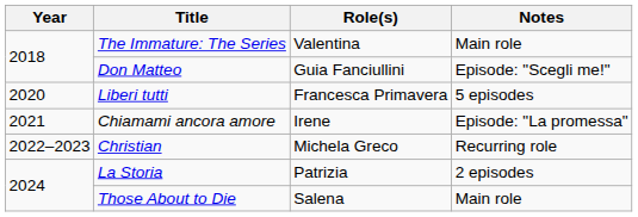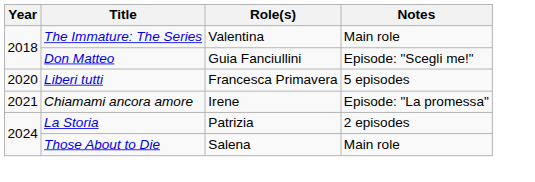 <table class="wikitable plainrowheaders sortable">
 <tr>
 <th scope="col">Year</th>
 <th scope="col">Title</th>
 <th scope="col">Role(s)</th>
 <th scope="col" class="unsortable">Notes</th>
 </tr>
 <tr>
 <td rowspan=2>2018</td>
 <td><em><a href='#'>The Immature: The Series</a></em></td>
 <td>Valentina</td>
 <td>Main role</td>
 </tr>
 <tr>
 <td><em><a href='#'>Don Matteo</a></em></td>
 <td>Guia Fanciullini</td>
 <td>Episode: "Scegli me!"</td>
 </tr>
 <tr>
 <td>2020</td>
 <td><em><a href='#'>Liberi tutti</a></em></td>
 <td>Francesca Primavera</td>
 <td>5 episodes</td>
 </tr>
 <tr>
 <td>2021</td>
 <td><em>Chiamami ancora amore</em></td>
 <td>Irene</td>
 <td>Episode: "La promessa"</td>
 </tr>
 <tr>
-<td>2022–2023</td>
-<td><em><a href='#'>Christian</a></em></td>
-<td>Michela Greco</td>
-<td>Recurring role</td>
-</tr>
-<tr>
 <td rowspan=2>2024</td>
 <td><em><a href='#'>La Storia</a></em></td>
 <td>Patrizia</td>
 <td>2 episodes</td>
 </tr>
 <tr>
 <td><em><a href='#'>Those About to Die</a></em></td>
 <td>Salena</td>
 <td>Main role</td>
 </tr>
 </table>
